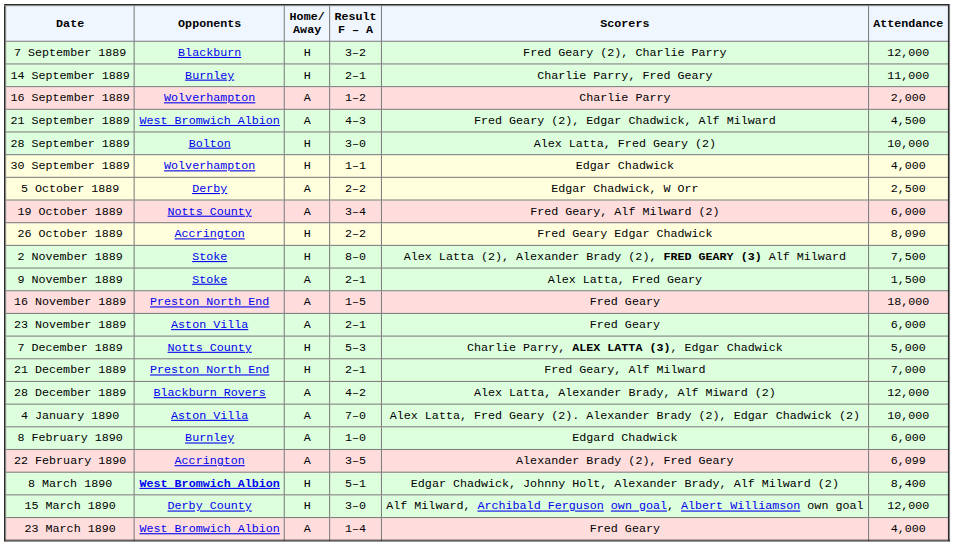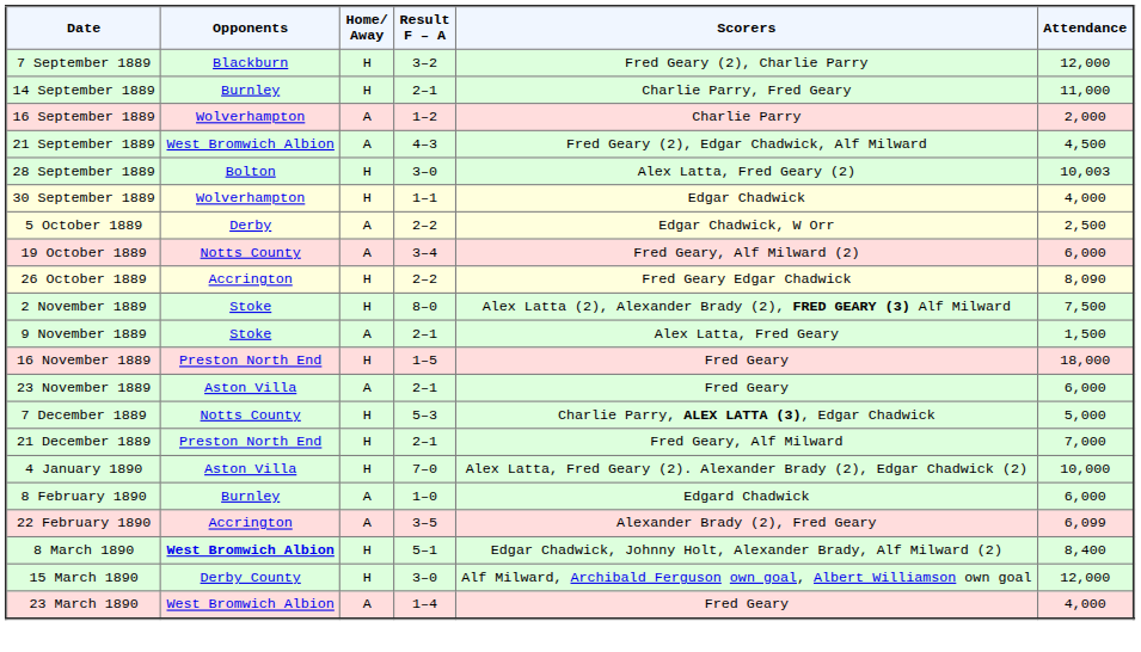 <table border="2" cellpadding="4" style="border-collapse:collapse; text-align:center; font-size:smaller;">
 <tr style="background:#f0f6ff;">
 <th><strong>Date</strong></th>
 <th><strong>Opponents</strong></th>
 <th><strong>Home/<br>Away</strong></th>
 <th><strong>Result<br>F – A</strong></th>
 <th><strong>Scorers</strong></th>
 <th><strong>Attendance</strong></th>
 </tr>
 <tr bgcolor="#ddffdd">
 <td>7 September 1889</td>
 <td><a href='#'>Blackburn</a></td>
 <td>H</td>
 <td>3–2</td>
 <td>Fred Geary (2), Charlie Parry</td>
 <td>12,000</td>
 </tr>
 <tr bgcolor="#ddffdd">
 <td>14 September 1889</td>
 <td><a href='#'>Burnley</a></td>
 <td>H</td>
 <td>2–1</td>
 <td>Charlie Parry, Fred Geary</td>
 <td>11,000</td>
 </tr>
 <tr bgcolor="#ffdddd">
 <td>16 September 1889</td>
 <td><a href='#'>Wolverhampton</a></td>
 <td>A</td>
 <td>1–2</td>
 <td>Charlie Parry</td>
 <td>2,000</td>
 </tr>
 <tr bgcolor="#ddffdd">
 <td>21 September 1889</td>
 <td><a href='#'>West Bromwich Albion</a></td>
 <td>A</td>
 <td>4–3</td>
 <td>Fred Geary (2), Edgar Chadwick, Alf Milward</td>
 <td>4,500</td>
 </tr>
 <tr bgcolor="ddffdd">
 <td>28 September 1889</td>
 <td><a href='#'>Bolton</a></td>
 <td>H</td>
 <td>3–0</td>
 <td>Alex Latta, Fred Geary (2)</td>
-<td>10,000</td>
+<td>10,003</td>
 </tr>
 <tr bgcolor="#ffffdd">
 <td>30 September 1889</td>
 <td><a href='#'>Wolverhampton</a></td>
 <td>H</td>
 <td>1–1</td>
 <td>Edgar Chadwick</td>
 <td>4,000</td>
 </tr>
 <tr bgcolor="#ffffdd">
 <td>5 October 1889</td>
 <td><a href='#'>Derby</a></td>
 <td>A</td>
 <td>2–2</td>
 <td>Edgar Chadwick, W Orr</td>
 <td>2,500</td>
 </tr>
 <tr bgcolor="#ffdddd">
 <td>19 October 1889</td>
 <td><a href='#'>Notts County</a></td>
 <td>A</td>
 <td>3–4</td>
 <td>Fred Geary, Alf Milward (2)</td>
 <td>6,000</td>
 </tr>
 <tr bgcolor="#ffffdd">
 <td>26 October 1889</td>
 <td><a href='#'>Accrington</a></td>
 <td>H</td>
 <td>2–2</td>
 <td>Fred Geary Edgar Chadwick</td>
 <td>8,090</td>
 </tr>
 <tr bgcolor="#ddffdd">
 <td>2 November 1889</td>
 <td><a href='#'>Stoke</a></td>
 <td>H</td>
 <td>8–0</td>
 <td>Alex Latta (2), Alexander Brady (2), <strong>FRED GEARY (3)</strong> Alf Milward</td>
 <td>7,500</td>
 </tr>
 <tr bgcolor="#ddffdd">
 <td>9 November 1889</td>
 <td><a href='#'>Stoke</a></td>
 <td>A</td>
 <td>2–1</td>
 <td>Alex Latta, Fred Geary</td>
 <td>1,500</td>
 </tr>
 <tr bgcolor="ffdddd">
 <td>16 November 1889</td>
 <td><a href='#'>Preston North End</a></td>
-<td>A</td>
+<td>H</td>
 <td>1–5</td>
 <td>Fred Geary</td>
 <td>18,000</td>
 </tr>
 <tr bgcolor="#ddffdd">
 <td>23 November 1889</td>
 <td><a href='#'>Aston Villa</a></td>
 <td>A</td>
 <td>2–1</td>
 <td>Fred Geary</td>
 <td>6,000</td>
 </tr>
 <tr bgcolor="#ddffdd">
 <td>7 December 1889</td>
 <td><a href='#'>Notts County</a></td>
 <td>H</td>
 <td>5–3</td>
 <td>Charlie Parry, <strong>ALEX LATTA (3)</strong>, Edgar Chadwick</td>
 <td>5,000</td>
 </tr>
 <tr bgcolor="#ddffdd">
 <td>21 December 1889</td>
 <td><a href='#'>Preston North End</a></td>
 <td>H</td>
 <td>2–1</td>
 <td>Fred Geary, Alf Milward</td>
 <td>7,000</td>
 </tr>
 <tr bgcolor="#ddffdd">
-<td>28 December 1889</td>
-<td><a href='#'>Blackburn Rovers</a></td>
-<td>A</td>
-<td>4–2</td>
-<td>Alex Latta, Alexander Brady, Alf Miward (2)</td>
-<td>12,000</td>
-</tr>
-<tr bgcolor="#ddffdd">
 <td>4 January 1890</td>
 <td><a href='#'>Aston Villa</a></td>
-<td>A</td>
+<td>H</td>
 <td>7–0</td>
 <td>Alex Latta, Fred Geary (2). Alexander Brady (2), Edgar Chadwick (2)</td>
 <td>10,000</td>
 </tr>
 <tr bgcolor="#ddffdd">
 <td>8 February 1890</td>
 <td><a href='#'>Burnley</a></td>
 <td>A</td>
 <td>1–0</td>
 <td>Edgard Chadwick</td>
 <td>6,000</td>
 </tr>
 <tr bgcolor="#ffdddd">
 <td>22 February 1890</td>
 <td><a href='#'>Accrington</a></td>
 <td>A</td>
 <td>3–5</td>
 <td>Alexander Brady (2), Fred Geary</td>
 <td>6,099</td>
 </tr>
 <tr bgcolor="#ddffdd">
 <td>8 March 1890</td>
 <td><strong><a href='#'>West Bromwich Albion</a></strong></td>
 <td>H</td>
 <td>5–1</td>
 <td>Edgar Chadwick, Johnny Holt, Alexander Brady, Alf Milward (2)</td>
 <td>8,400</td>
 </tr>
 <tr bgcolor="#ddffdd">
 <td>15 March 1890</td>
 <td><a href='#'>Derby County</a></td>
 <td>H</td>
 <td>3–0</td>
 <td>Alf Milward, <a href='#'>Archibald Ferguson</a> <a href='#'>own goal</a>, <a href='#'>Albert Williamson</a> own goal</td>
 <td>12,000</td>
 </tr>
 <tr bgcolor="#ffdddd">
 <td>23 March 1890</td>
 <td><a href='#'>West Bromwich Albion</a></td>
 <td>A</td>
 <td>1–4</td>
 <td>Fred Geary</td>
 <td>4,000</td>
 </tr>
 </table>
